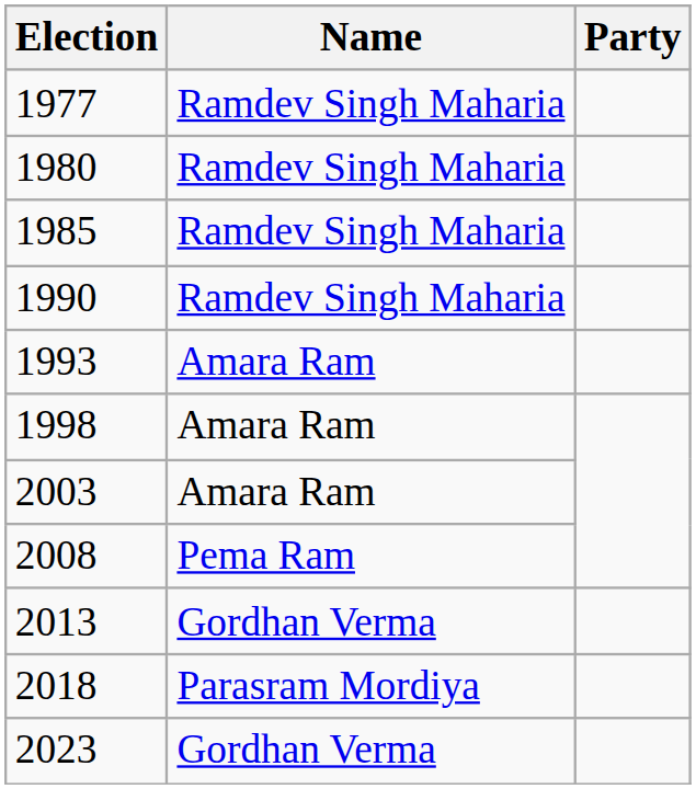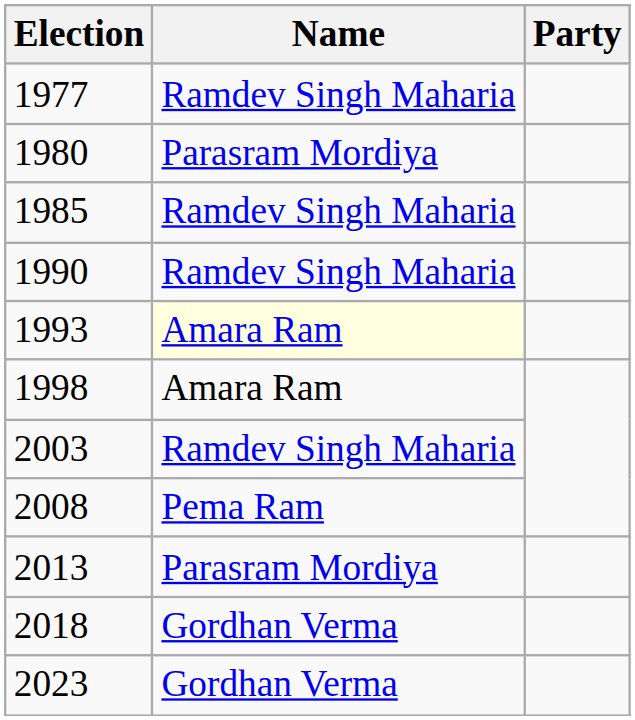 <table class="wikitable sortable">
 <tr>
 <th>Election</th>
 <th>Name</th>
 <th colspan=2>Party</th>
 </tr>
 <tr>
 <td>1977</td>
 <td><a href='#'>Ramdev Singh Maharia</a></td>
 <td></td>
 </tr>
 <tr>
 <td>1980</td>
-<td><a href='#'>Ramdev Singh Maharia</a></td>
+<td><a href='#'>Parasram Mordiya</a></td>
 <td></td>
 </tr>
 <tr>
 <td>1985</td>
 <td><a href='#'>Ramdev Singh Maharia</a></td>
 <td></td>
 </tr>
 <tr>
 <td>1990</td>
 <td><a href='#'>Ramdev Singh Maharia</a></td>
 </tr>
 <tr>
 <td>1993</td>
-<td><a href='#'>Amara Ram</a></td>
+<td style="background: lightyellow;"><a href='#'>Amara Ram</a></td>
 <td></td>
 </tr>
 <tr>
 <td>1998</td>
 <td>Amara Ram</td>
 </tr>
 <tr>
 <td>2003</td>
-<td>Amara Ram</td>
+<td><a href='#'>Ramdev Singh Maharia</a></td>
 </tr>
 <tr>
 <td>2008</td>
 <td><a href='#'>Pema Ram</a></td>
 </tr>
 <tr>
 <td>2013</td>
-<td><a href='#'>Gordhan Verma</a></td>
+<td><a href='#'>Parasram Mordiya</a></td>
 <td></td>
 </tr>
 <tr>
 <td>2018</td>
-<td><a href='#'>Parasram Mordiya</a></td>
+<td><a href='#'>Gordhan Verma</a></td>
 <td></td>
 </tr>
 <tr>
 <td>2023</td>
 <td><a href='#'>Gordhan Verma</a></td>
 <td></td>
 </tr>
 <tr>
 </tr>
 </table>
